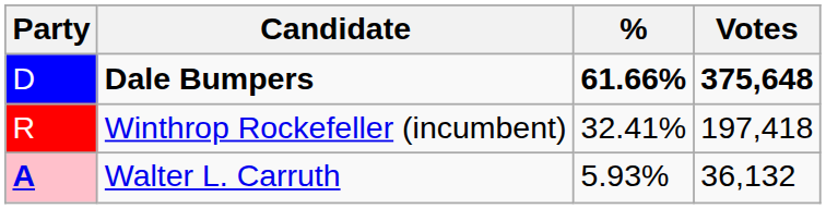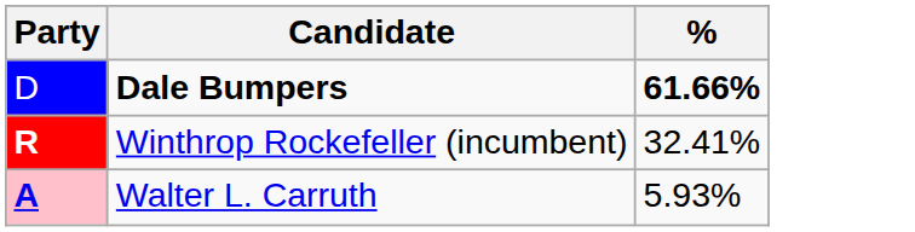 <table class="wikitable">
 <tr>
 <th>Party</th>
 <th>Candidate</th>
 <th>%</th>
-<th>Votes</th>
 </tr>
 <tr>
 <td style="background: blue; color: white;">D</td>
 <td><strong>Dale Bumpers</strong></td>
 <td><strong>61.66%</strong></td>
-<td><strong>375,648</strong></td>
 </tr>
 <tr>
-<td style="background: red; color: white;">R</td>
+<td style="background: red; color: white;"><strong>R</strong></td>
 <td><a href='#'>Winthrop Rockefeller</a> (incumbent)</td>
 <td>32.41%</td>
-<td>197,418</td>
 </tr>
 <tr>
 <td style="background: pink; color: white;"><strong><a href='#'>A</a></strong></td>
 <td><a href='#'>Walter L. Carruth</a></td>
 <td>5.93%</td>
-<td>36,132</td>
 </tr>
 </table>
